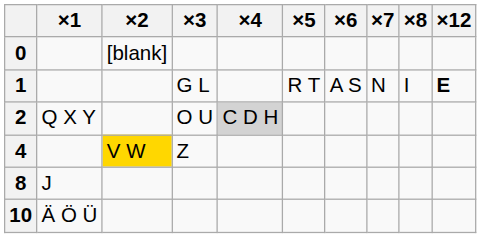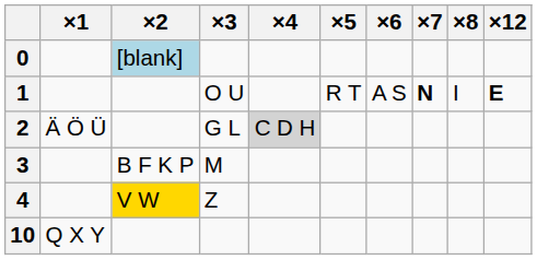 <table class="wikitable floatright">
 <tr>
 <th></th>
 <th>×1</th>
 <th>×2</th>
 <th>×3</th>
 <th>×4</th>
 <th>×5</th>
 <th>×6</th>
 <th>×7</th>
 <th>×8</th>
 <th>×12</th>
 </tr>
 <tr>
 <th>0</th>
 <td></td>
-<td>[blank]</td>
+<td style="background: lightblue;">[blank]</td>
 <td></td>
 <td></td>
 <td></td>
 <td></td>
 <td></td>
 <td></td>
 <td></td>
 </tr>
 <tr>
 <th>1</th>
 <td></td>
 <td></td>
-<td>G L</td>
+<td>O U</td>
 <td></td>
 <td>R T</td>
 <td>A S</td>
-<td>N</td>
+<td><strong>N</strong></td>
 <td>I</td>
 <td><strong>E</strong></td>
 </tr>
 <tr>
 <th>2</th>
-<td>Q X Y</td>
+<td>Ä Ö Ü</td>
 <td></td>
-<td>O U</td>
+<td>G L</td>
 <td style="background: lightgrey;">C D H</td>
+<td></td>
+<td></td>
+<td></td>
+<td></td>
+<td></td>
+</tr>
+<tr>
+<th>3</th>
+<td></td>
+<td>B F K P</td>
+<td>M</td>
+<td></td>
 <td></td>
 <td></td>
 <td></td>
 <td></td>
 <td></td>
 </tr>
 <tr>
 <th>4</th>
 <td></td>
 <td style="background: gold;">V W</td>
 <td>Z</td>
 <td></td>
 <td></td>
 <td></td>
 <td></td>
 <td></td>
 <td></td>
 </tr>
 <tr>
-<th>8</th>
-<td>J</td>
-<td></td>
-<td></td>
-<td></td>
-<td></td>
-<td></td>
-<td></td>
-<td></td>
-<td></td>
-</tr>
-<tr>
 <th>10</th>
-<td>Ä Ö Ü</td>
+<td>Q X Y</td>
 <td></td>
 <td></td>
 <td></td>
 <td></td>
 <td></td>
 <td></td>
 <td></td>
 <td></td>
 </tr>
 </table>
